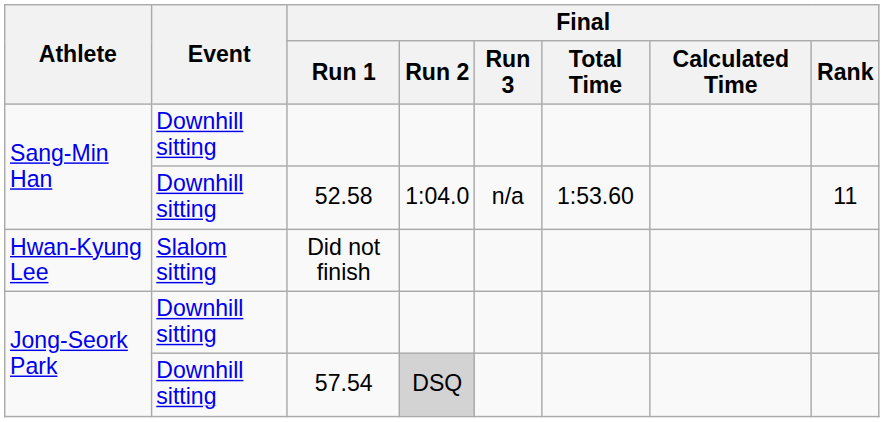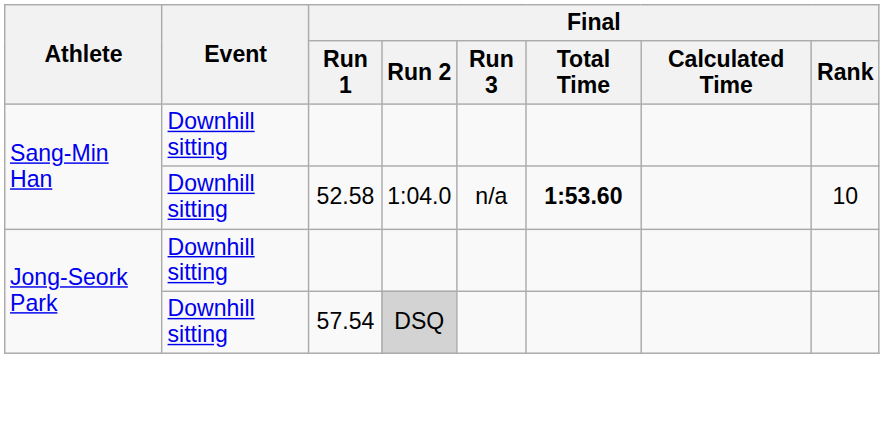 <table class="wikitable" style="font-size:100%">
 <tr>
 <th rowspan="2">Athlete</th>
 <th rowspan="2">Event</th>
 <th colspan="6">Final</th>
 </tr>
 <tr>
 <th>Run 1</th>
 <th>Run 2</th>
 <th>Run 3</th>
 <th>Total Time</th>
 <th>Calculated Time</th>
 <th>Rank</th>
 </tr>
 <tr>
 <td rowspan=2><a href='#'>Sang-Min Han</a></td>
 <td><a href='#'>Downhill sitting</a></td>
 <td align="center"></td>
 <td align="center"></td>
 <td align="center"></td>
 <td align="center"></td>
 <td align="center"></td>
 <td align="center"></td>
 </tr>
 <tr>
 <td><a href='#'>Downhill sitting</a></td>
 <td align="center">52.58</td>
 <td align="center">1:04.0</td>
 <td align="center">n/a</td>
-<td align="center">1:53.60</td>
+<td align="center"><strong>1:53.60</strong></td>
 <td align="center"></td>
-<td align="center">11</td>
-</tr>
-<tr>
-<td><a href='#'>Hwan-Kyung Lee</a></td>
-<td><a href='#'>Slalom sitting</a></td>
-<td align="center">Did not finish</td>
-<td align="center"></td>
-<td align="center"></td>
-<td align="center"></td>
-<td align="center"></td>
-<td align="center"></td>
+<td align="center">10</td>
 </tr>
 <tr>
 <td rowspan=2><a href='#'>Jong-Seork Park</a></td>
 <td><a href='#'>Downhill sitting</a></td>
 <td align="center"></td>
 <td align="center"></td>
 <td align="center"></td>
 <td align="center"></td>
 <td align="center"></td>
 <td align="center"></td>
 </tr>
 <tr>
 <td><a href='#'>Downhill sitting</a></td>
 <td align="center">57.54</td>
 <td align="center" style="background: lightgrey;">DSQ</td>
 <td align="center"></td>
 <td align="center"></td>
 <td align="center"></td>
 <td align="center"></td>
 </tr>
 </table>
